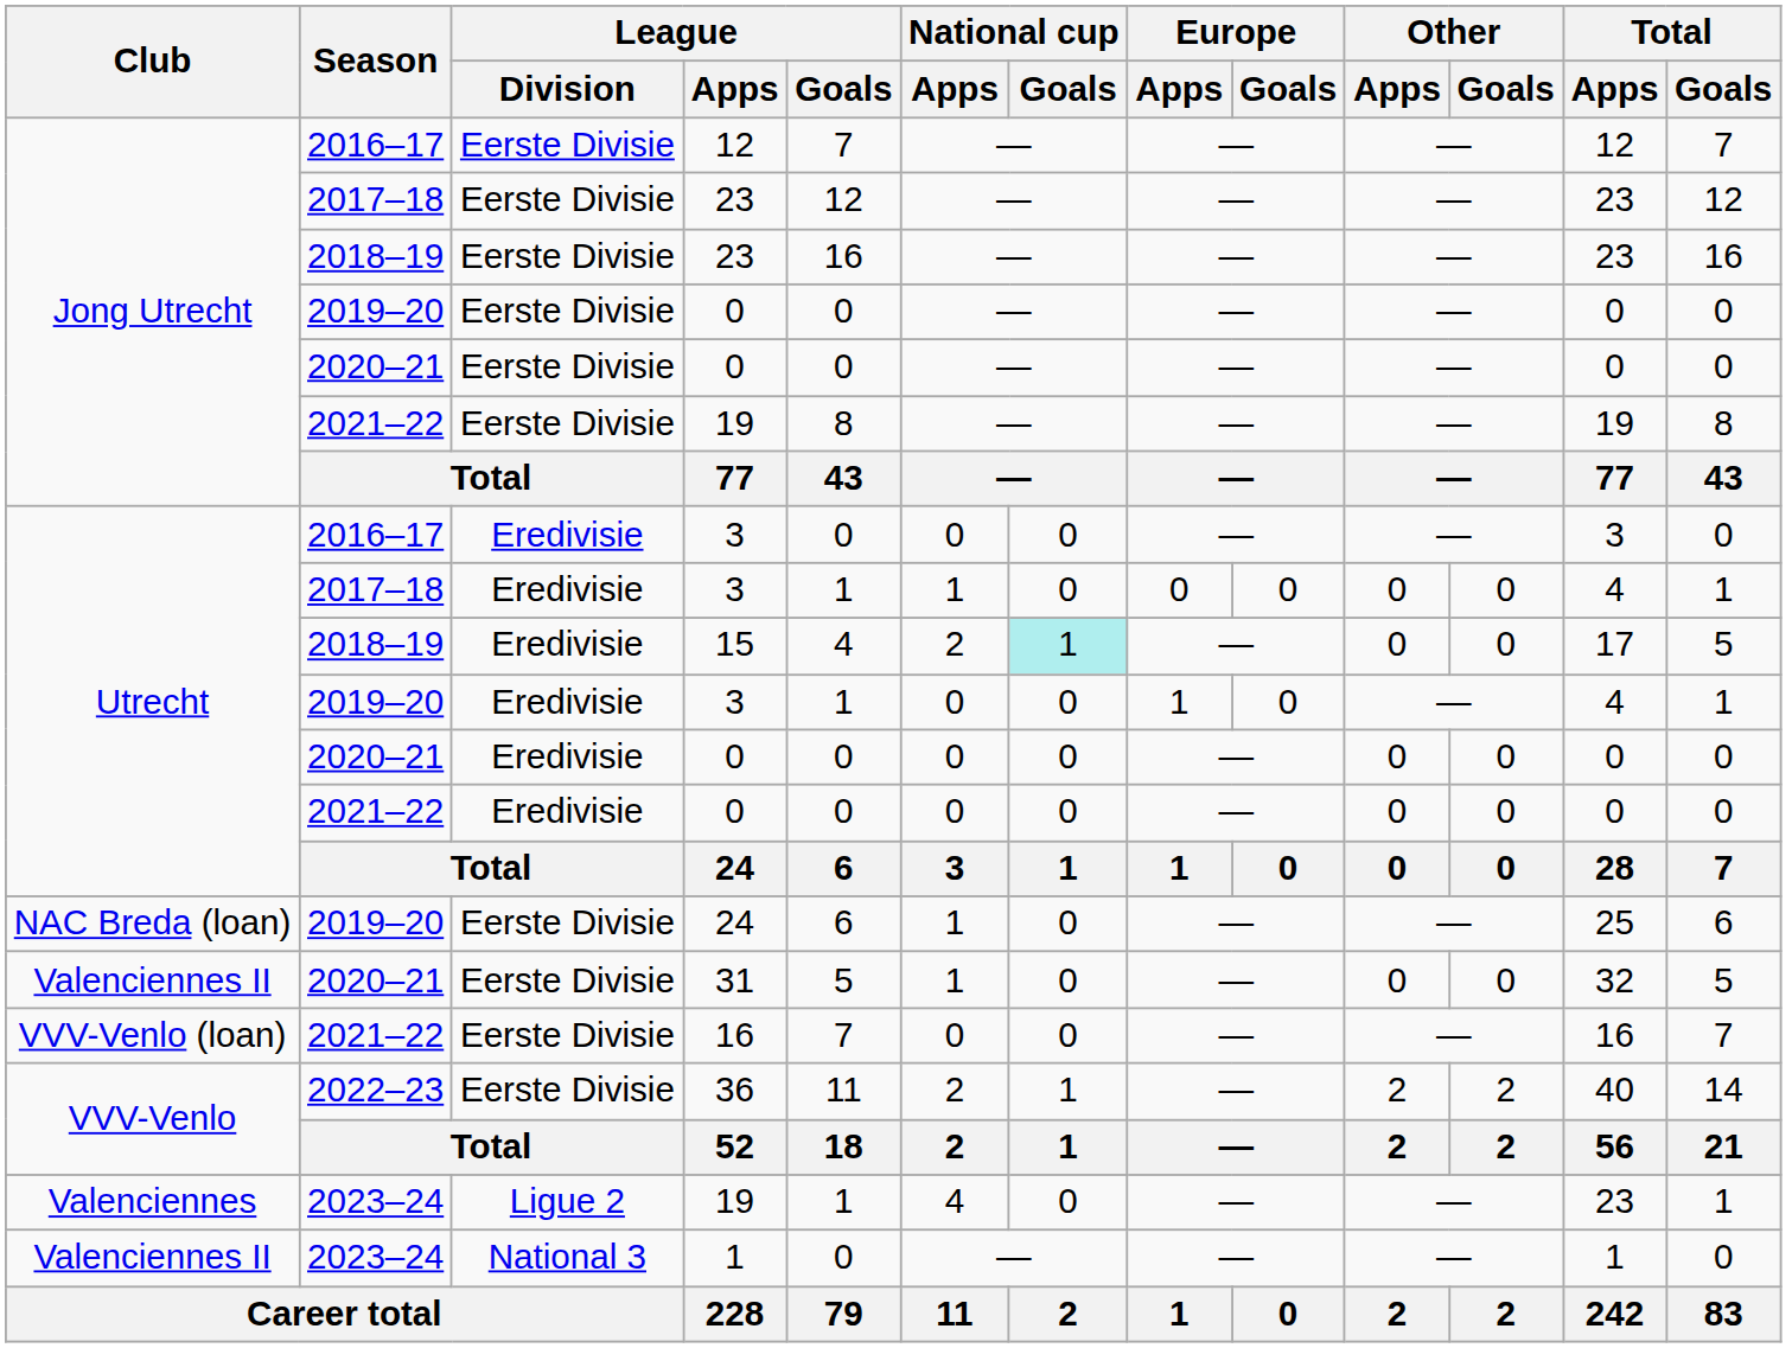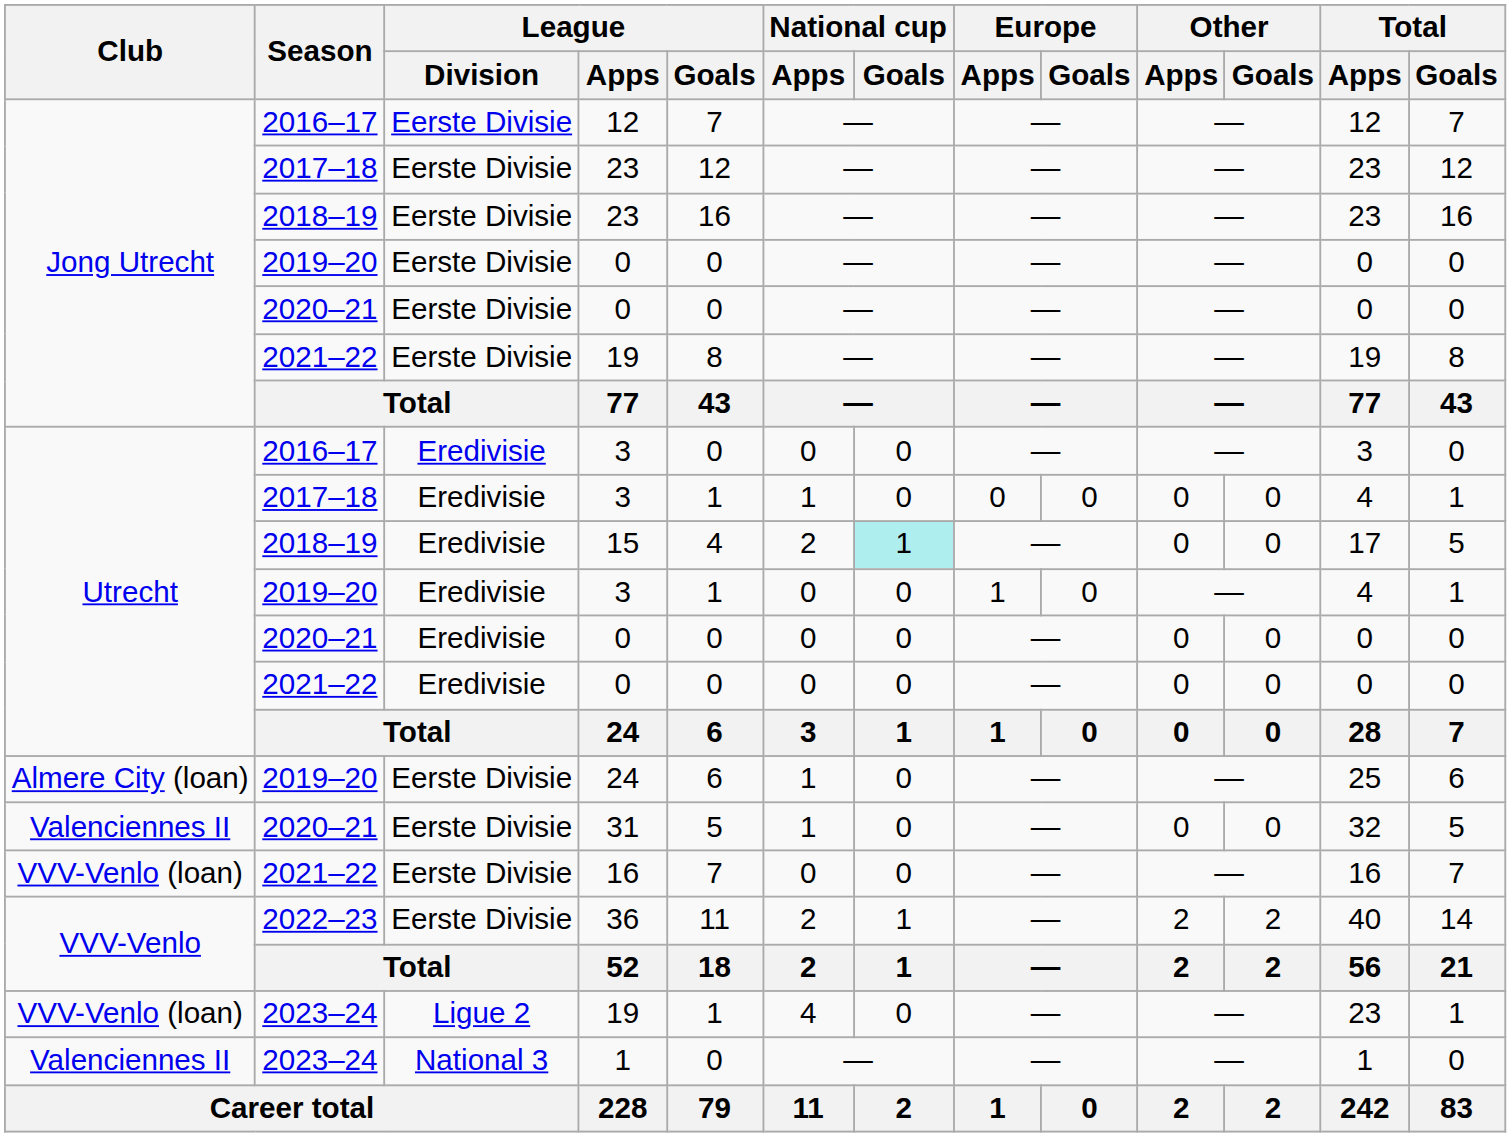 <table class="wikitable" style="text-align:center">
 <tr>
 <th rowspan="2">Club</th>
 <th rowspan="2">Season</th>
 <th colspan="3">League</th>
 <th colspan="2">National cup</th>
 <th colspan="2">Europe</th>
 <th colspan="2">Other</th>
 <th colspan="2">Total</th>
 </tr>
 <tr>
 <th>Division</th>
 <th>Apps</th>
 <th>Goals</th>
 <th>Apps</th>
 <th>Goals</th>
 <th>Apps</th>
 <th>Goals</th>
 <th>Apps</th>
 <th>Goals</th>
 <th>Apps</th>
 <th>Goals</th>
 </tr>
 <tr>
 <td rowspan="7"><a href='#'>Jong Utrecht</a></td>
 <td><a href='#'>2016–17</a></td>
 <td><a href='#'>Eerste Divisie</a></td>
 <td>12</td>
 <td>7</td>
 <td colspan="2">—</td>
 <td colspan="2">—</td>
 <td colspan="2">—</td>
 <td>12</td>
 <td>7</td>
 </tr>
 <tr>
 <td><a href='#'>2017–18</a></td>
 <td>Eerste Divisie</td>
 <td>23</td>
 <td>12</td>
 <td colspan="2">—</td>
 <td colspan="2">—</td>
 <td colspan="2">—</td>
 <td>23</td>
 <td>12</td>
 </tr>
 <tr>
 <td><a href='#'>2018–19</a></td>
 <td>Eerste Divisie</td>
 <td>23</td>
 <td>16</td>
 <td colspan="2">—</td>
 <td colspan="2">—</td>
 <td colspan="2">—</td>
 <td>23</td>
 <td>16</td>
 </tr>
 <tr>
 <td><a href='#'>2019–20</a></td>
 <td>Eerste Divisie</td>
 <td>0</td>
 <td>0</td>
 <td colspan="2">—</td>
 <td colspan="2">—</td>
 <td colspan="2">—</td>
 <td>0</td>
 <td>0</td>
 </tr>
 <tr>
 <td><a href='#'>2020–21</a></td>
 <td>Eerste Divisie</td>
 <td>0</td>
 <td>0</td>
 <td colspan="2">—</td>
 <td colspan="2">—</td>
 <td colspan="2">—</td>
 <td>0</td>
 <td>0</td>
 </tr>
 <tr>
 <td><a href='#'>2021–22</a></td>
 <td>Eerste Divisie</td>
 <td>19</td>
 <td>8</td>
 <td colspan="2">—</td>
 <td colspan="2">—</td>
 <td colspan="2">—</td>
 <td>19</td>
 <td>8</td>
 </tr>
 <tr>
 <th colspan="2">Total</th>
 <th>77</th>
 <th>43</th>
 <th colspan="2">—</th>
 <th colspan="2">—</th>
 <th colspan="2">—</th>
 <th>77</th>
 <th>43</th>
 </tr>
 <tr>
 <td rowspan="7"><a href='#'>Utrecht</a></td>
 <td><a href='#'>2016–17</a></td>
 <td><a href='#'>Eredivisie</a></td>
 <td>3</td>
 <td>0</td>
 <td>0</td>
 <td>0</td>
 <td colspan="2">—</td>
 <td colspan="2">—</td>
 <td>3</td>
 <td>0</td>
 </tr>
 <tr>
 <td><a href='#'>2017–18</a></td>
 <td>Eredivisie</td>
 <td>3</td>
 <td>1</td>
 <td>1</td>
 <td>0</td>
 <td>0</td>
 <td>0</td>
 <td>0</td>
 <td>0</td>
 <td>4</td>
 <td>1</td>
 </tr>
 <tr>
 <td><a href='#'>2018–19</a></td>
 <td>Eredivisie</td>
 <td>15</td>
 <td>4</td>
 <td>2</td>
 <td style="background: paleturquoise;">1</td>
 <td colspan="2">—</td>
 <td>0</td>
 <td>0</td>
 <td>17</td>
 <td>5</td>
 </tr>
 <tr>
 <td><a href='#'>2019–20</a></td>
 <td>Eredivisie</td>
 <td>3</td>
 <td>1</td>
 <td>0</td>
 <td>0</td>
 <td>1</td>
 <td>0</td>
 <td colspan="2">—</td>
 <td>4</td>
 <td>1</td>
 </tr>
 <tr>
 <td><a href='#'>2020–21</a></td>
 <td>Eredivisie</td>
 <td>0</td>
 <td>0</td>
 <td>0</td>
 <td>0</td>
 <td colspan="2">—</td>
 <td>0</td>
 <td>0</td>
 <td>0</td>
 <td>0</td>
 </tr>
 <tr>
 <td><a href='#'>2021–22</a></td>
 <td>Eredivisie</td>
 <td>0</td>
 <td>0</td>
 <td>0</td>
 <td>0</td>
 <td colspan="2">—</td>
 <td>0</td>
 <td>0</td>
 <td>0</td>
 <td>0</td>
 </tr>
 <tr>
 <th colspan="2">Total</th>
 <th>24</th>
 <th>6</th>
 <th>3</th>
 <th>1</th>
 <th>1</th>
 <th>0</th>
 <th>0</th>
 <th>0</th>
 <th>28</th>
 <th>7</th>
 </tr>
 <tr>
-<td><a href='#'>NAC Breda</a> (loan)</td>
+<td><a href='#'>Almere City</a> (loan)</td>
 <td><a href='#'>2019–20</a></td>
 <td>Eerste Divisie</td>
 <td>24</td>
 <td>6</td>
 <td>1</td>
 <td>0</td>
 <td colspan="2">—</td>
 <td colspan="2">—</td>
 <td>25</td>
 <td>6</td>
 </tr>
 <tr>
 <td><a href='#'>Valenciennes II</a></td>
 <td><a href='#'>2020–21</a></td>
 <td>Eerste Divisie</td>
 <td>31</td>
 <td>5</td>
 <td>1</td>
 <td>0</td>
 <td colspan="2">—</td>
 <td>0</td>
 <td>0</td>
 <td>32</td>
 <td>5</td>
 </tr>
 <tr>
 <td><a href='#'>VVV-Venlo</a> (loan)</td>
 <td><a href='#'>2021–22</a></td>
 <td>Eerste Divisie</td>
 <td>16</td>
 <td>7</td>
 <td>0</td>
 <td>0</td>
 <td colspan="2">—</td>
 <td colspan="2">—</td>
 <td>16</td>
 <td>7</td>
 </tr>
 <tr>
 <td rowspan="2"><a href='#'>VVV-Venlo</a></td>
 <td><a href='#'>2022–23</a></td>
 <td>Eerste Divisie</td>
 <td>36</td>
 <td>11</td>
 <td>2</td>
 <td>1</td>
 <td colspan="2">—</td>
 <td>2</td>
 <td>2</td>
 <td>40</td>
 <td>14</td>
 </tr>
 <tr>
 <th colspan="2">Total</th>
 <th>52</th>
 <th>18</th>
 <th>2</th>
 <th>1</th>
 <th colspan="2">—</th>
 <th>2</th>
 <th>2</th>
 <th>56</th>
 <th>21</th>
 </tr>
 <tr>
-<td><a href='#'>Valenciennes</a></td>
+<td><a href='#'>VVV-Venlo</a> (loan)</td>
 <td><a href='#'>2023–24</a></td>
 <td><a href='#'>Ligue 2</a></td>
 <td>19</td>
 <td>1</td>
 <td>4</td>
 <td>0</td>
 <td colspan="2">—</td>
 <td colspan="2">—</td>
 <td>23</td>
 <td>1</td>
 </tr>
 <tr>
 <td><a href='#'>Valenciennes II</a></td>
 <td><a href='#'>2023–24</a></td>
 <td><a href='#'>National 3</a></td>
 <td>1</td>
 <td>0</td>
 <td colspan="2">—</td>
 <td colspan="2">—</td>
 <td colspan="2">—</td>
 <td>1</td>
 <td>0</td>
 </tr>
 <tr>
 <th colspan="3">Career total</th>
 <th>228</th>
 <th>79</th>
 <th>11</th>
 <th>2</th>
 <th>1</th>
 <th>0</th>
 <th>2</th>
 <th>2</th>
 <th>242</th>
 <th>83</th>
 </tr>
 </table>
